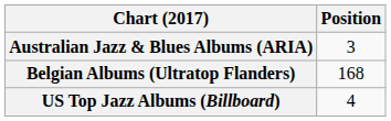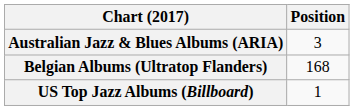 <table class="wikitable sortable plainrowheaders" style="text-align:center">
 <tr>
 <th scope="col">Chart (2017)</th>
 <th scope="col">Position</th>
 </tr>
 <tr>
 <th scope="row">Australian Jazz & Blues Albums (ARIA)</th>
 <td>3</td>
 </tr>
 <tr>
 <th scope="row">Belgian Albums (Ultratop Flanders)</th>
 <td>168</td>
 </tr>
 <tr>
 <th scope="row">US Top Jazz Albums (<em>Billboard</em>)</th>
-<td>4</td>
+<td>1</td>
 </tr>
 </table>
